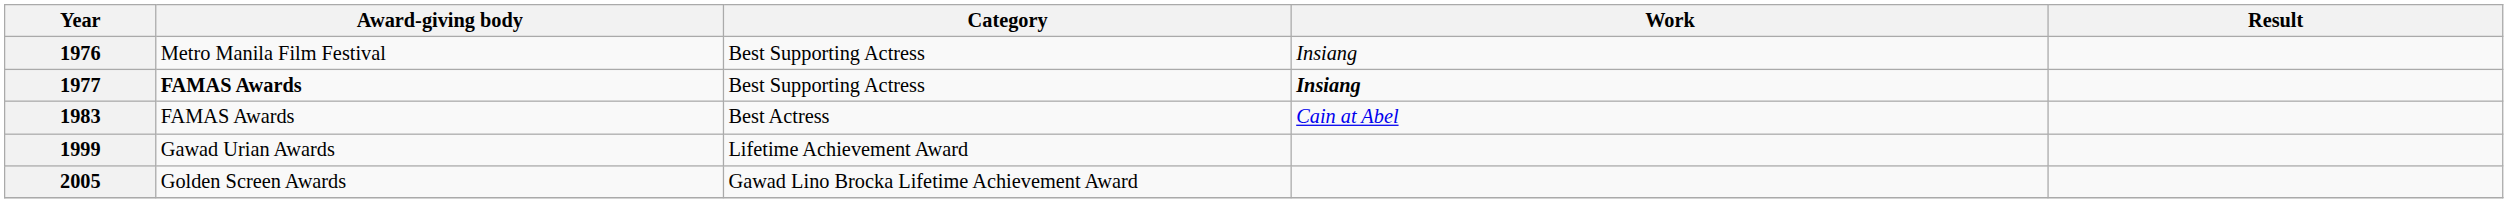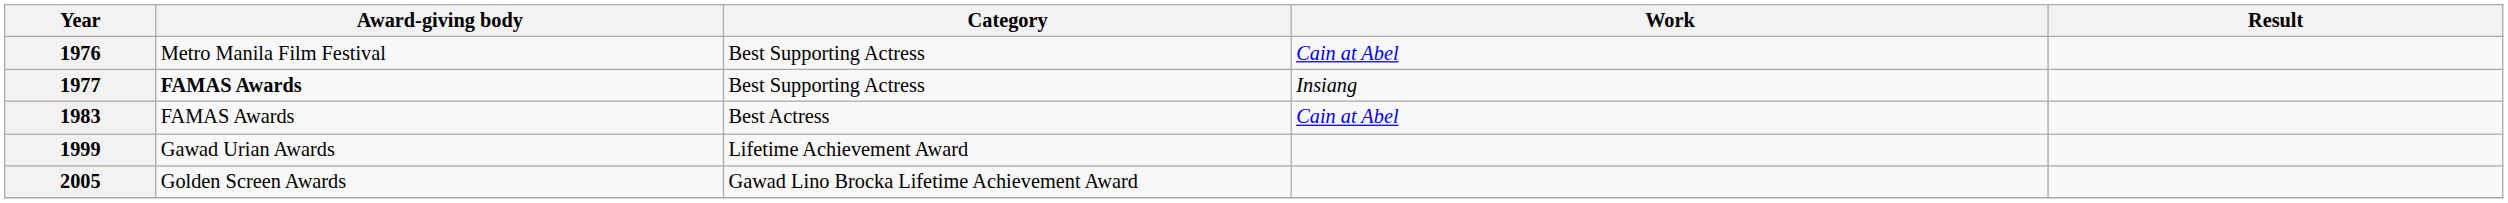 <table class= "wikitable plainrowheaders sortable">
 <tr>
 <th Width=4%>Year</th>
 <th Width=15%>Award-giving body</th>
 <th Width=15%>Category</th>
 <th Width=20%>Work</th>
 <th Width=12% colspan=2>Result</th>
 </tr>
 <tr>
 <th scope="row">1976</th>
 <td>Metro Manila Film Festival</td>
 <td>Best Supporting Actress</td>
-<td><em>Insiang</em></td>
+<td><em><a href='#'>Cain at Abel</a></em></td>
 <td></td>
 </tr>
 <tr>
 <th scope="row">1977</th>
 <td><strong>FAMAS Awards</strong></td>
 <td>Best Supporting Actress</td>
-<td><strong><em>Insiang</em></strong></td>
+<td><em>Insiang</em></td>
 <td></td>
 </tr>
 <tr>
 <th scope="row">1983</th>
 <td>FAMAS Awards</td>
 <td>Best Actress</td>
 <td><em><a href='#'>Cain at Abel</a></em></td>
 <td></td>
 </tr>
 <tr>
 <th scope="row">1999</th>
 <td>Gawad Urian Awards</td>
 <td>Lifetime Achievement Award</td>
 <td></td>
 <td></td>
 </tr>
 <tr>
 <th scope="row">2005</th>
 <td>Golden Screen Awards</td>
 <td>Gawad Lino Brocka Lifetime Achievement Award</td>
 <td></td>
 <td></td>
 </tr>
 <tr>
 </tr>
 </table>
